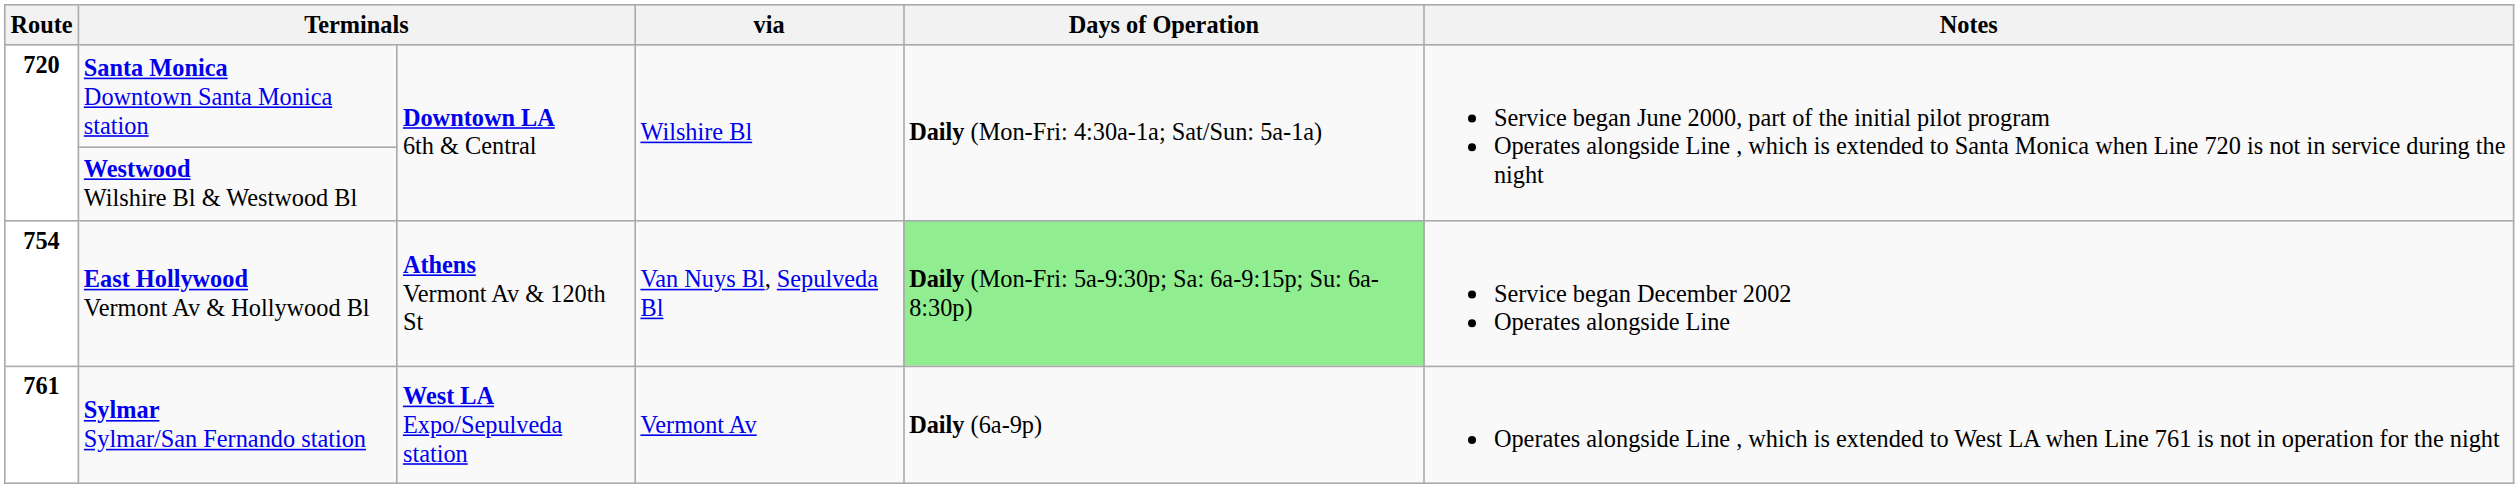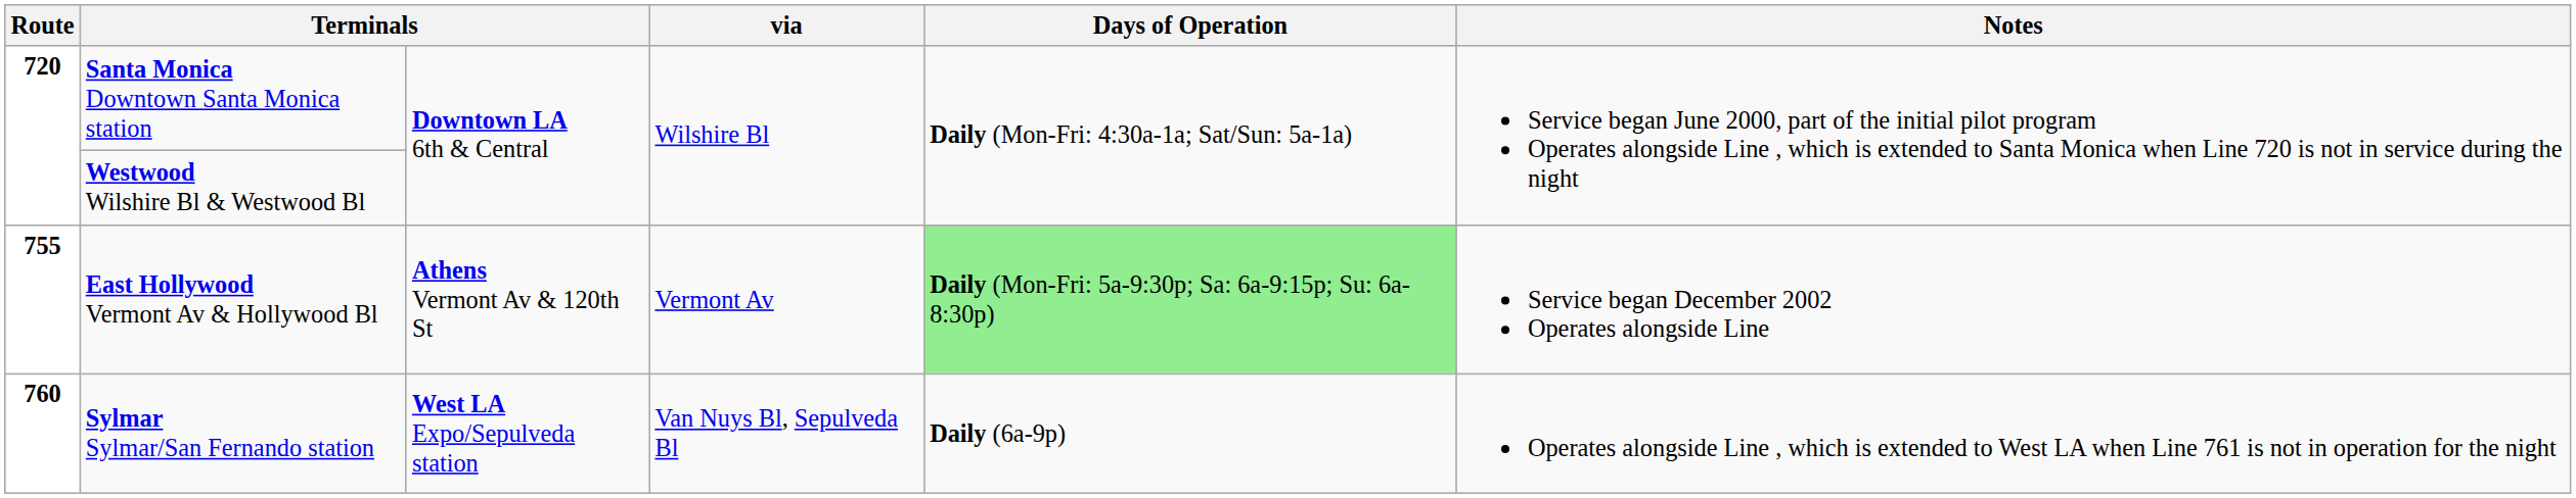 <table class=wikitable style="font-size: 95%;" |>
 <tr>
 <th>Route</th>
 <th colspan=2>Terminals</th>
 <th>via</th>
 <th>Days of Operation</th>
 <th>Notes</th>
 </tr>
 <tr>
 <td rowspan=2 style="text-align:center; background:white; color:black; vertical-align:top;"><div><strong>720</strong><br><br></div></td>
 <td><strong><a href='#'>Santa Monica</a></strong><br><a href='#'>Downtown Santa Monica station</a></td>
 <td rowspan=2><strong><a href='#'>Downtown LA</a></strong><br>6th & Central</td>
 <td rowspan=2><a href='#'>Wilshire Bl</a></td>
 <td rowspan=2><strong>Daily</strong> (Mon-Fri: 4:30a-1a; Sat/Sun: 5a-1a)</td>
 <td rowspan=2><br><ul><li>Service began June 2000, part of the initial pilot program</li><li>Operates alongside Line , which is extended to Santa Monica when Line 720 is not in service during the night</li></ul></td>
 </tr>
 <tr>
 <td><strong><a href='#'>Westwood</a></strong><br>Wilshire Bl &  Westwood Bl</td>
 </tr>
 <tr>
-<td style="text-align:center; background:white; color:black; vertical-align:top;"><div><strong>754</strong><br><br></div></td>
+<td style="text-align:center; background:white; color:black; vertical-align:top;"><div><strong>755</strong><br><br></div></td>
 <td><strong><a href='#'>East Hollywood</a></strong><br>Vermont Av & Hollywood Bl</td>
 <td><strong><a href='#'>Athens</a></strong><br>Vermont Av & 120th St</td>
-<td><a href='#'>Van Nuys Bl</a>, <a href='#'>Sepulveda Bl</a></td>
+<td><a href='#'>Vermont Av</a></td>
 <td style="background: lightgreen;"><strong>Daily</strong> (Mon-Fri: 5a-9:30p; Sa: 6a-9:15p; Su: 6a-8:30p)</td>
 <td><br><ul><li>Service began December 2002</li><li>Operates alongside Line </li></ul></td>
 </tr>
 <tr>
-<td style="text-align:center; background:white; color:black; vertical-align:top;"><div><strong>761</strong><br><br></div></td>
+<td style="text-align:center; background:white; color:black; vertical-align:top;"><div><strong>760</strong><br><br></div></td>
 <td><strong><a href='#'>Sylmar</a></strong><br><a href='#'>Sylmar/San Fernando station</a></td>
 <td><strong><a href='#'>West LA</a></strong><br><a href='#'>Expo/Sepulveda station</a></td>
-<td><a href='#'>Vermont Av</a></td>
+<td><a href='#'>Van Nuys Bl</a>, <a href='#'>Sepulveda Bl</a></td>
 <td><strong>Daily</strong> (6a-9p)</td>
 <td><br><ul><li>Operates alongside Line , which is extended to West LA when Line 761 is not in operation for the night</li></ul></td>
 </tr>
 </table>
